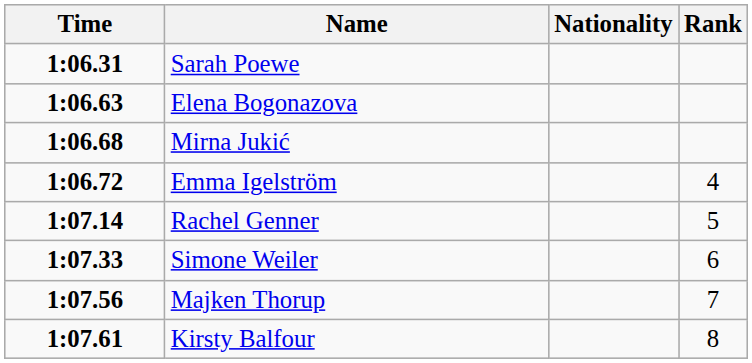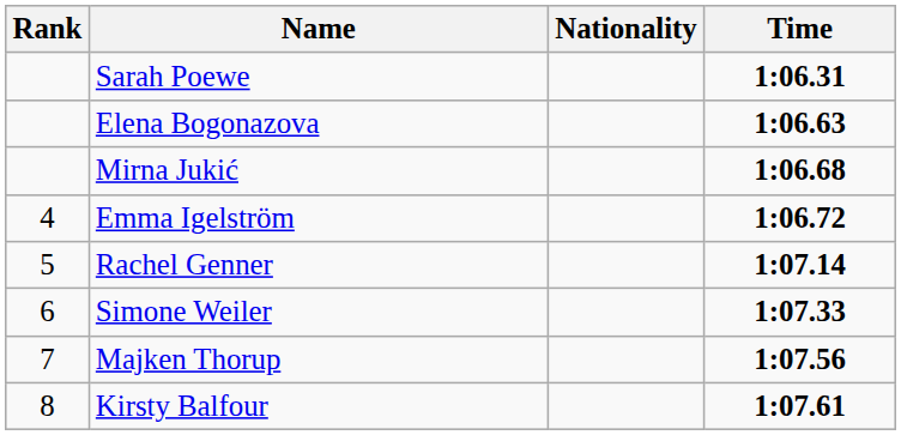 <table class="wikitable">
 <tr>
-<th style="width: 6em">Time</th>
+<th>Rank</th>
 <th style="width: 15em">Name</th>
 <th>Nationality</th>
-<th>Rank</th>
+<th style="width: 6em">Time</th>
 </tr>
 <tr>
-<td align="center"><strong>1:06.31</strong></td>
+<td align="center"></td>
 <td><a href='#'>Sarah Poewe</a></td>
 <td></td>
-<td align="center"></td>
+<td align="center"><strong>1:06.31</strong></td>
 </tr>
 <tr>
-<td align="center"><strong>1:06.63</strong></td>
+<td align="center"></td>
 <td><a href='#'>Elena Bogonazova</a></td>
 <td></td>
-<td align="center"></td>
+<td align="center"><strong>1:06.63</strong></td>
 </tr>
 <tr>
-<td align="center"><strong>1:06.68</strong></td>
+<td align="center"></td>
 <td><a href='#'>Mirna Jukić</a></td>
 <td></td>
-<td align="center"></td>
+<td align="center"><strong>1:06.68</strong></td>
 </tr>
 <tr>
-<td align="center"><strong>1:06.72</strong></td>
+<td align="center">4</td>
 <td><a href='#'>Emma Igelström</a></td>
 <td></td>
-<td align="center">4</td>
+<td align="center"><strong>1:06.72</strong></td>
 </tr>
 <tr>
-<td align="center"><strong>1:07.14</strong></td>
+<td align="center">5</td>
 <td><a href='#'>Rachel Genner</a></td>
 <td></td>
-<td align="center">5</td>
+<td align="center"><strong>1:07.14</strong></td>
 </tr>
 <tr>
-<td align="center"><strong>1:07.33</strong></td>
+<td align="center">6</td>
 <td><a href='#'>Simone Weiler</a></td>
 <td></td>
-<td align="center">6</td>
+<td align="center"><strong>1:07.33</strong></td>
 </tr>
 <tr>
-<td align="center"><strong>1:07.56</strong></td>
+<td align="center">7</td>
 <td><a href='#'>Majken Thorup</a></td>
 <td></td>
-<td align="center">7</td>
+<td align="center"><strong>1:07.56</strong></td>
 </tr>
 <tr>
-<td align="center"><strong>1:07.61</strong></td>
+<td align="center">8</td>
 <td><a href='#'>Kirsty Balfour</a></td>
 <td></td>
-<td align="center">8</td>
+<td align="center"><strong>1:07.61</strong></td>
 </tr>
 </table>
